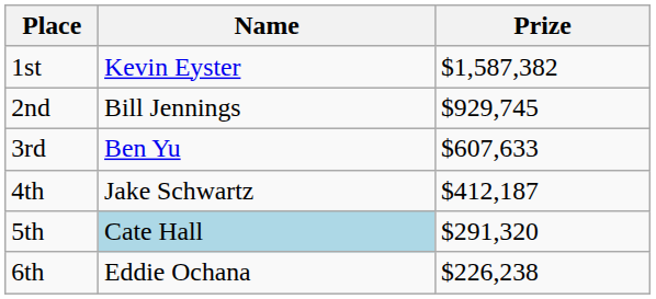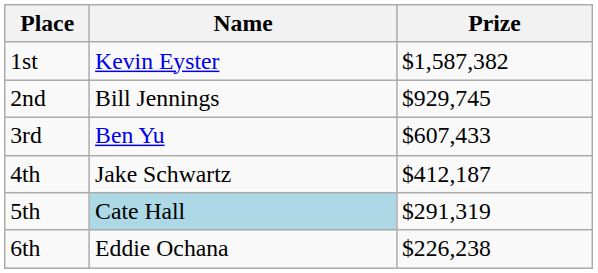 <table class="wikitable">
 <tr>
 <th style="width:50px;">Place</th>
 <th style="width:200px;">Name</th>
 <th style="width:125px;">Prize</th>
 </tr>
 <tr>
 <td>1st</td>
 <td> <a href='#'>Kevin Eyster</a></td>
 <td>$1,587,382</td>
 </tr>
 <tr>
 <td>2nd</td>
 <td> Bill Jennings</td>
 <td>$929,745</td>
 </tr>
 <tr>
 <td>3rd</td>
 <td> <a href='#'>Ben Yu</a></td>
-<td>$607,633</td>
+<td>$607,433</td>
 </tr>
 <tr>
 <td>4th</td>
 <td> Jake Schwartz</td>
 <td>$412,187</td>
 </tr>
 <tr>
 <td>5th</td>
 <td style="background: lightblue;"> Cate Hall</td>
-<td>$291,320</td>
+<td>$291,319</td>
 </tr>
 <tr>
 <td>6th</td>
 <td> Eddie Ochana</td>
 <td>$226,238</td>
 </tr>
 </table>
